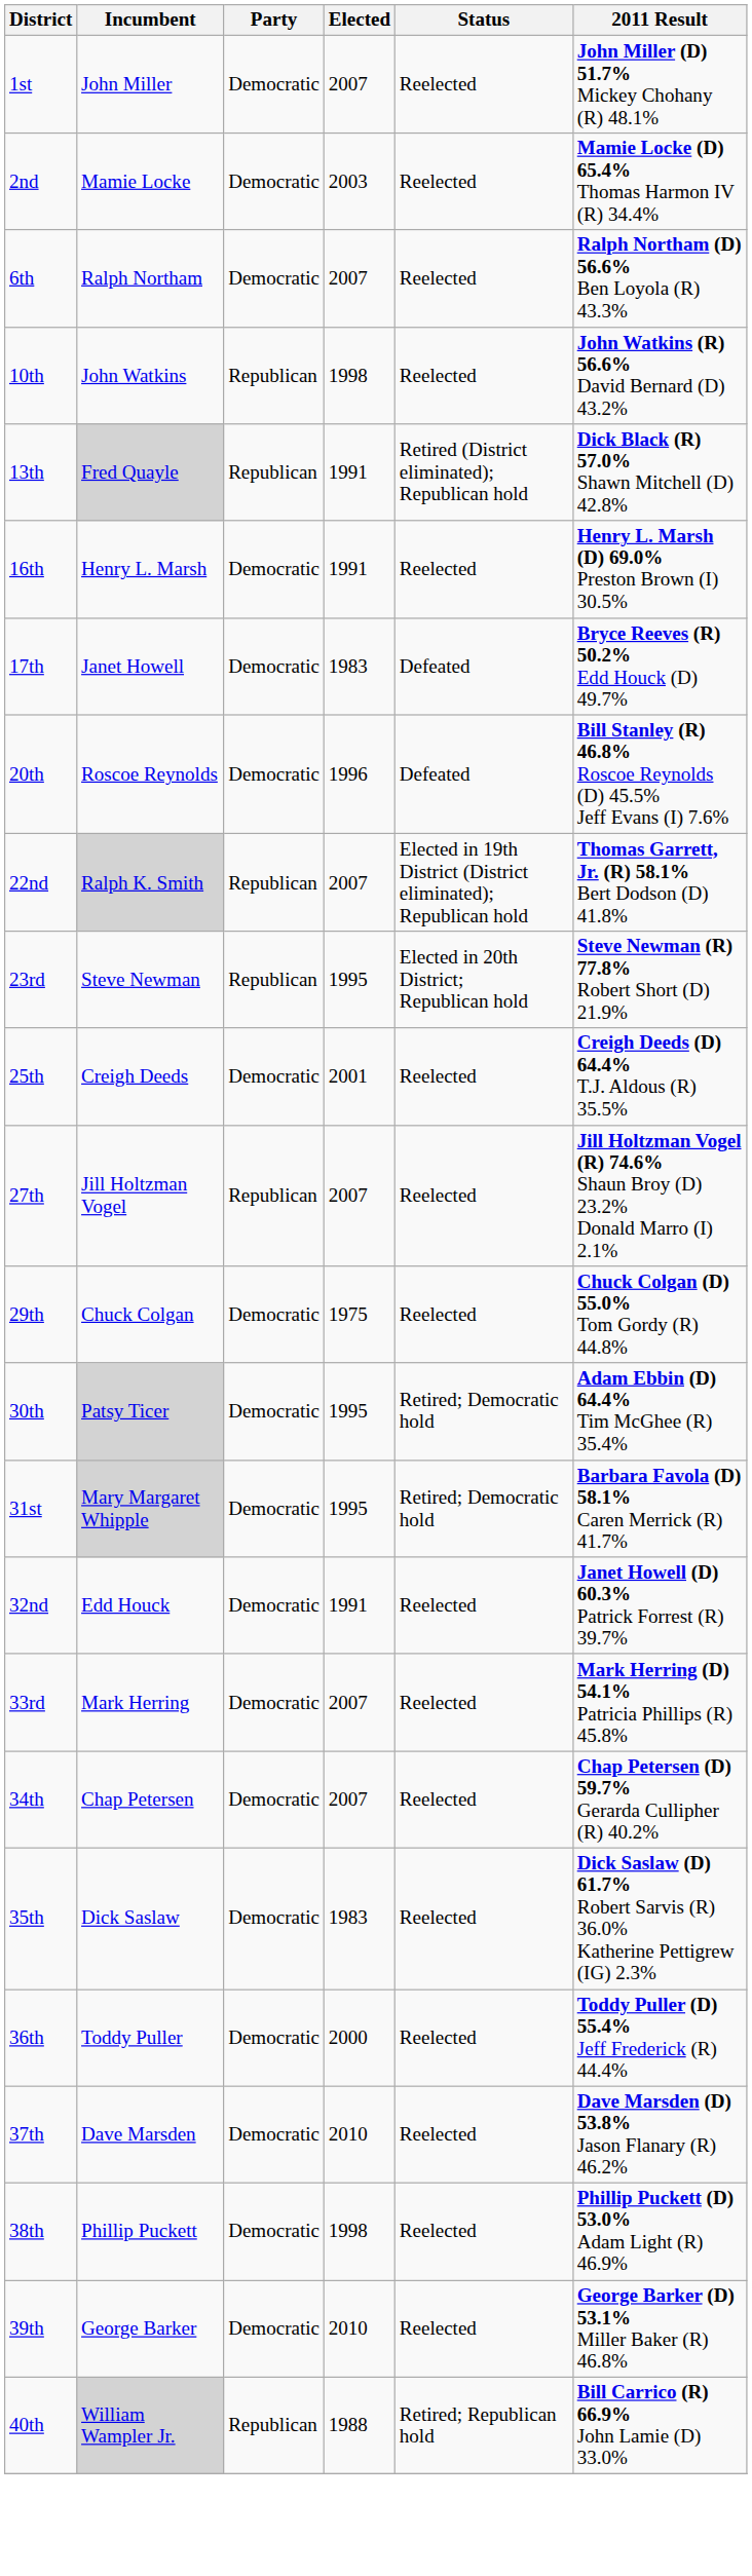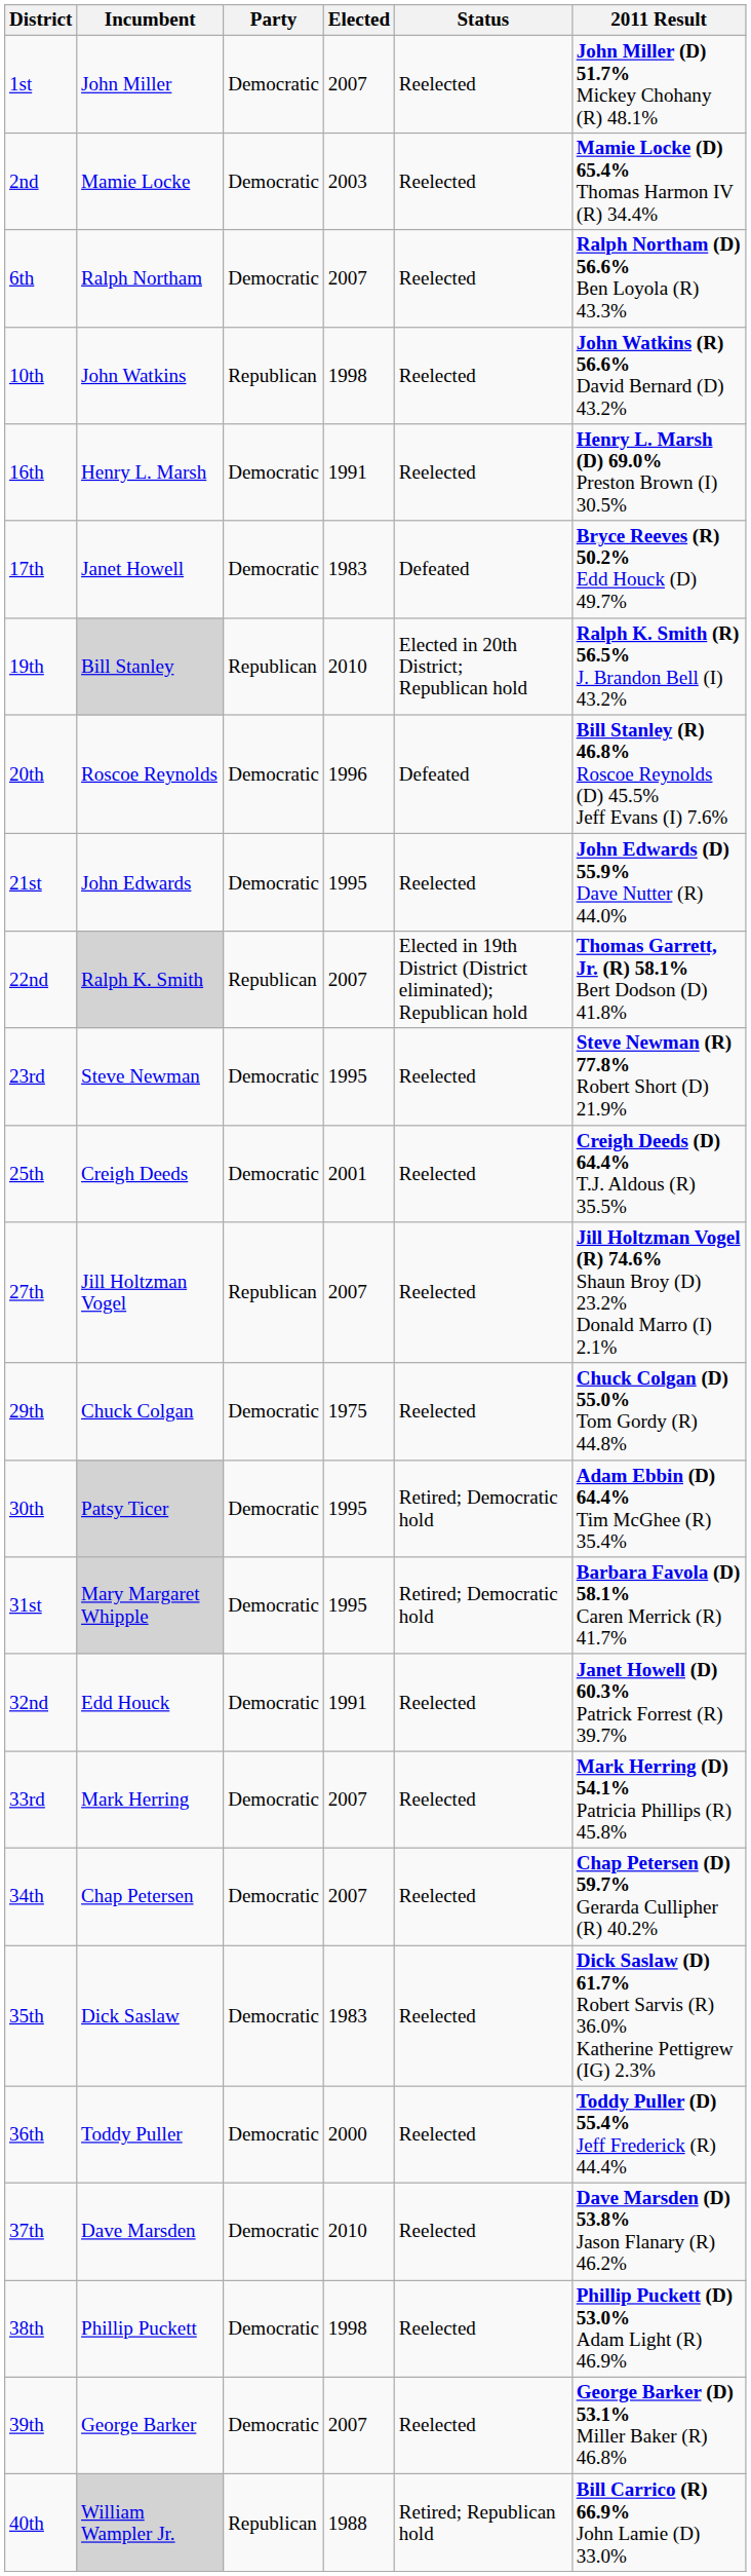 <table class=wikitable>
 <tr>
 <th>District</th>
 <th>Incumbent</th>
 <th>Party</th>
 <th>Elected</th>
 <th>Status</th>
 <th>2011 Result</th>
 </tr>
 <tr>
 <td><a href='#'>1st</a></td>
 <td><a href='#'>John Miller</a></td>
 <td>Democratic</td>
 <td>2007</td>
 <td>Reelected</td>
 <td><strong><a href='#'>John Miller</a> (D) 51.7%</strong><br>Mickey Chohany (R) 48.1%</td>
 </tr>
 <tr>
 <td><a href='#'>2nd</a></td>
 <td><a href='#'>Mamie Locke</a></td>
 <td>Democratic</td>
 <td>2003</td>
 <td>Reelected</td>
 <td><strong><a href='#'>Mamie Locke</a> (D) 65.4%</strong><br>Thomas Harmon IV (R) 34.4%</td>
 </tr>
 <tr>
 <td><a href='#'>6th</a></td>
 <td><a href='#'>Ralph Northam</a></td>
 <td>Democratic</td>
 <td>2007</td>
 <td>Reelected</td>
 <td><strong><a href='#'>Ralph Northam</a> (D) 56.6%</strong><br>Ben Loyola (R) 43.3%</td>
 </tr>
 <tr>
 <td><a href='#'>10th</a></td>
 <td><a href='#'>John Watkins</a></td>
 <td>Republican</td>
 <td>1998</td>
 <td>Reelected</td>
 <td><strong><a href='#'>John Watkins</a> (R)  56.6%</strong><br>David Bernard (D) 43.2%</td>
 </tr>
 <tr>
-<td><a href='#'>13th</a></td>
-<td bgcolor = "lightgrey"><a href='#'>Fred Quayle</a></td>
-<td>Republican</td>
-<td>1991</td>
-<td>Retired (District eliminated);<br>Republican hold</td>
-<td><strong><a href='#'>Dick Black</a> (R) 57.0%</strong><br>Shawn Mitchell (D) 42.8%</td>
-</tr>
-<tr>
 <td><a href='#'>16th</a></td>
 <td><a href='#'>Henry L. Marsh</a></td>
 <td>Democratic</td>
 <td>1991</td>
 <td>Reelected</td>
 <td><strong><a href='#'>Henry L. Marsh</a> (D) 69.0%</strong><br>Preston Brown (I) 30.5%</td>
 </tr>
 <tr>
 <td><a href='#'>17th</a></td>
 <td><a href='#'>Janet Howell</a></td>
 <td>Democratic</td>
 <td>1983</td>
 <td>Defeated</td>
 <td><strong><a href='#'>Bryce Reeves</a> (R) 50.2%</strong><br><a href='#'>Edd Houck</a> (D) 49.7%</td>
 </tr>
 <tr>
+<td><a href='#'>19th</a></td>
+<td bgcolor = "lightgrey"><a href='#'>Bill Stanley</a></td>
+<td>Republican</td>
+<td>2010</td>
+<td>Elected in 20th District;<br>Republican hold</td>
+<td><strong><a href='#'>Ralph K. Smith</a> (R) 56.5%</strong><br><a href='#'>J. Brandon Bell</a> (I) 43.2%</td>
+</tr>
+<tr>
 <td><a href='#'>20th</a></td>
 <td><a href='#'>Roscoe Reynolds</a></td>
 <td>Democratic</td>
 <td>1996</td>
 <td>Defeated</td>
 <td><strong><a href='#'>Bill Stanley</a> (R) 46.8%</strong><br><a href='#'>Roscoe Reynolds</a> (D) 45.5%<br>Jeff Evans (I) 7.6%</td>
+</tr>
+<tr>
+<td><a href='#'>21st</a></td>
+<td><a href='#'>John Edwards</a></td>
+<td>Democratic</td>
+<td>1995</td>
+<td>Reelected</td>
+<td><strong><a href='#'>John Edwards</a> (D) 55.9%</strong><br><a href='#'>Dave Nutter</a> (R) 44.0%</td>
 </tr>
 <tr>
 <td><a href='#'>22nd</a></td>
 <td bgcolor = "lightgrey"><a href='#'>Ralph K. Smith</a></td>
 <td>Republican</td>
 <td>2007</td>
 <td>Elected in 19th District (District <br>eliminated); Republican hold</td>
 <td><strong><a href='#'>Thomas Garrett, Jr.</a> (R) 58.1%</strong><br>Bert Dodson (D) 41.8%</td>
 </tr>
 <tr>
 <td><a href='#'>23rd</a></td>
 <td><a href='#'>Steve Newman</a></td>
-<td>Republican</td>
+<td>Democratic</td>
 <td>1995</td>
-<td>Elected in 20th District;<br>Republican hold</td>
+<td>Reelected</td>
 <td><strong><a href='#'>Steve Newman</a> (R) 77.8%</strong><br>Robert Short (D) 21.9%</td>
 </tr>
 <tr>
 <td><a href='#'>25th</a></td>
 <td><a href='#'>Creigh Deeds</a></td>
 <td>Democratic</td>
 <td>2001</td>
 <td>Reelected</td>
 <td><strong><a href='#'>Creigh Deeds</a> (D) 64.4%</strong><br>T.J. Aldous (R) 35.5%</td>
 </tr>
 <tr>
 <td><a href='#'>27th</a></td>
 <td><a href='#'>Jill Holtzman Vogel</a></td>
 <td>Republican</td>
 <td>2007</td>
 <td>Reelected</td>
 <td><strong><a href='#'>Jill Holtzman Vogel</a> (R) 74.6%</strong><br>Shaun Broy (D) 23.2%<br>Donald Marro (I) 2.1%</td>
 </tr>
 <tr>
 <td><a href='#'>29th</a></td>
 <td><a href='#'>Chuck Colgan</a></td>
 <td>Democratic</td>
 <td>1975</td>
 <td>Reelected</td>
 <td><strong><a href='#'>Chuck Colgan</a> (D) 55.0%</strong><br>Tom Gordy (R) 44.8%</td>
 </tr>
 <tr>
 <td><a href='#'>30th</a></td>
 <td bgcolor = "lightgrey"><a href='#'>Patsy Ticer</a></td>
 <td>Democratic</td>
 <td>1995</td>
 <td>Retired; Democratic hold</td>
 <td><strong><a href='#'>Adam Ebbin</a> (D) 64.4%</strong><br>Tim McGhee (R) 35.4%</td>
 </tr>
 <tr>
 <td><a href='#'>31st</a></td>
 <td bgcolor = "lightgrey"><a href='#'>Mary Margaret Whipple</a></td>
 <td>Democratic</td>
 <td>1995</td>
 <td>Retired; Democratic hold</td>
 <td><strong><a href='#'>Barbara Favola</a> (D) 58.1%</strong><br>Caren Merrick (R) 41.7%</td>
 </tr>
 <tr>
 <td><a href='#'>32nd</a></td>
 <td><a href='#'>Edd Houck</a></td>
 <td>Democratic</td>
 <td>1991</td>
 <td>Reelected</td>
 <td><strong><a href='#'>Janet Howell</a> (D) 60.3%</strong><br>Patrick Forrest (R) 39.7%</td>
 </tr>
 <tr>
 <td><a href='#'>33rd</a></td>
 <td><a href='#'>Mark Herring</a></td>
 <td>Democratic</td>
 <td>2007</td>
 <td>Reelected</td>
 <td><strong><a href='#'>Mark Herring</a> (D) 54.1%</strong><br>Patricia Phillips (R) 45.8%</td>
 </tr>
 <tr>
 <td><a href='#'>34th</a></td>
 <td><a href='#'>Chap Petersen</a></td>
 <td>Democratic</td>
 <td>2007</td>
 <td>Reelected</td>
 <td><strong><a href='#'>Chap Petersen</a> (D) 59.7%</strong><br>Gerarda Cullipher (R) 40.2%</td>
 </tr>
 <tr>
 <td><a href='#'>35th</a></td>
 <td><a href='#'>Dick Saslaw</a></td>
 <td>Democratic</td>
 <td>1983</td>
 <td>Reelected</td>
 <td><strong><a href='#'>Dick Saslaw</a> (D) 61.7%</strong><br>Robert Sarvis (R) 36.0%<br>Katherine Pettigrew (IG) 2.3%</td>
 </tr>
 <tr>
 <td><a href='#'>36th</a></td>
 <td><a href='#'>Toddy Puller</a></td>
 <td>Democratic</td>
 <td>2000</td>
 <td>Reelected</td>
 <td><strong><a href='#'>Toddy Puller</a> (D) 55.4%</strong><br><a href='#'>Jeff Frederick</a> (R) 44.4%</td>
 </tr>
 <tr>
 <td><a href='#'>37th</a></td>
 <td><a href='#'>Dave Marsden</a></td>
 <td>Democratic</td>
 <td>2010</td>
 <td>Reelected</td>
 <td><strong><a href='#'>Dave Marsden</a> (D) 53.8%</strong><br>Jason Flanary (R) 46.2%</td>
 </tr>
 <tr>
 <td><a href='#'>38th</a></td>
 <td><a href='#'>Phillip Puckett</a></td>
 <td>Democratic</td>
 <td>1998</td>
 <td>Reelected</td>
 <td><strong><a href='#'>Phillip Puckett</a> (D) 53.0%</strong><br>Adam Light (R) 46.9%</td>
 </tr>
 <tr>
 <td><a href='#'>39th</a></td>
 <td><a href='#'>George Barker</a></td>
 <td>Democratic</td>
-<td>2010</td>
+<td>2007</td>
 <td>Reelected</td>
 <td><strong><a href='#'>George Barker</a> (D) 53.1%</strong><br>Miller Baker (R) 46.8%</td>
 </tr>
 <tr>
 <td><a href='#'>40th</a></td>
 <td bgcolor = "lightgrey"><a href='#'>William Wampler Jr.</a></td>
 <td>Republican</td>
 <td>1988</td>
 <td>Retired; Republican hold</td>
 <td><strong><a href='#'>Bill Carrico</a> (R) 66.9%</strong><br>John Lamie (D) 33.0%</td>
 </tr>
 <tr>
 </tr>
 </table>
